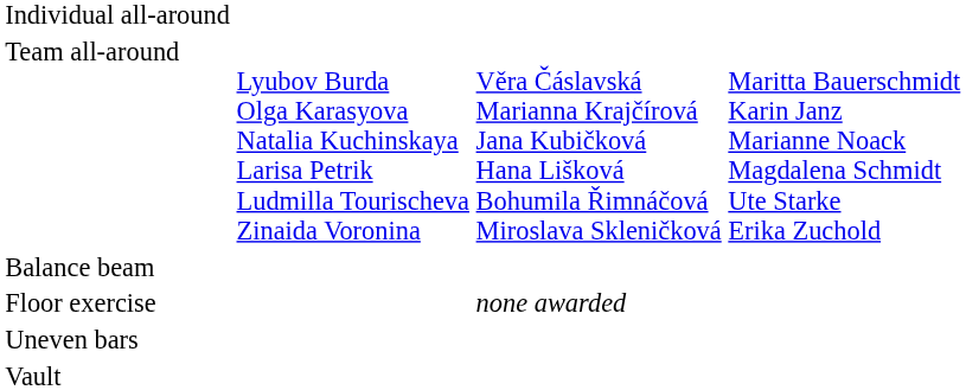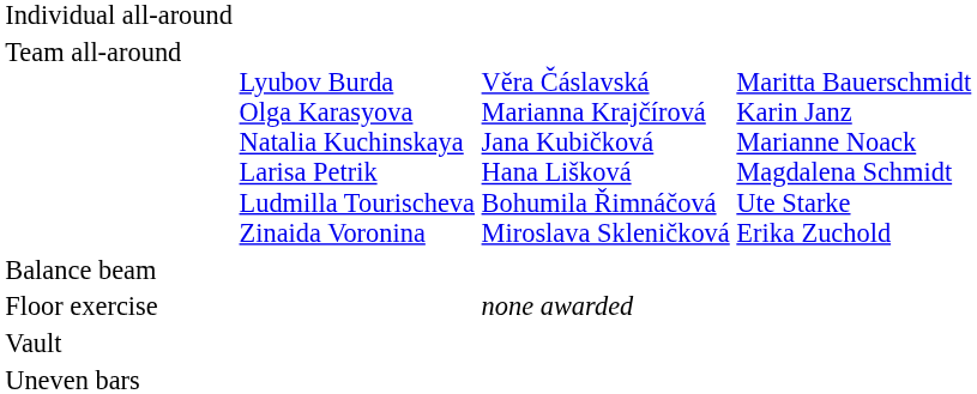 <table>
 <tr valign="top">
 <td>Individual all-around<br></td>
 <td></td>
 <td></td>
 <td></td>
 </tr>
 <tr valign="top">
 <td>Team all-around<br></td>
 <td><br><a href='#'>Lyubov Burda</a><br><a href='#'>Olga Karasyova</a><br><a href='#'>Natalia Kuchinskaya</a><br><a href='#'>Larisa Petrik</a><br><a href='#'>Ludmilla Tourischeva</a><br><a href='#'>Zinaida Voronina</a></td>
 <td><br><a href='#'>Věra Čáslavská</a><br><a href='#'>Marianna Krajčírová</a><br><a href='#'>Jana Kubičková</a><br><a href='#'>Hana Lišková</a><br><a href='#'>Bohumila Řimnáčová</a><br><a href='#'>Miroslava Skleničková</a></td>
 <td><br><a href='#'>Maritta Bauerschmidt</a><br><a href='#'>Karin Janz</a><br><a href='#'>Marianne Noack</a><br><a href='#'>Magdalena Schmidt</a><br><a href='#'>Ute Starke</a><br><a href='#'>Erika Zuchold</a></td>
 </tr>
 <tr valign="top">
 <td>Balance beam<br></td>
 <td></td>
 <td></td>
 <td></td>
 </tr>
 <tr valign="top">
 <td rowspan=2>Floor exercise<br></td>
 <td></td>
 <td rowspan=2><em>none awarded</em></td>
 <td rowspan=2></td>
 </tr>
 <tr>
 <td></td>
 </tr>
 <tr valign="top">
+<td>Vault<br></td>
+<td></td>
+<td></td>
+<td></td>
+</tr>
+<tr valign="top">
 <td>Uneven bars<br></td>
 <td></td>
 <td></td>
 <td></td>
 </tr>
-<tr valign="top">
-<td>Vault<br></td>
-<td></td>
-<td></td>
-<td></td>
-</tr>
 </table>
